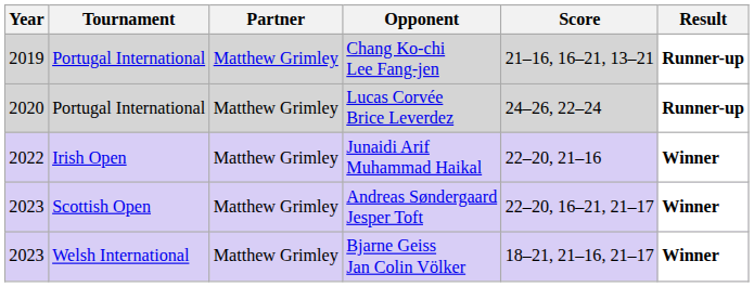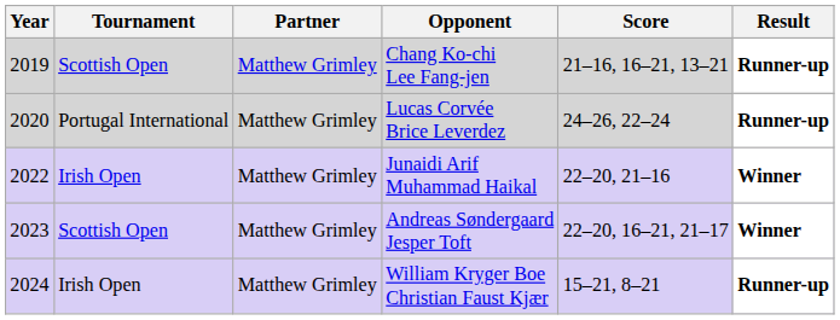 <table class="sortable wikitable" style="font-size: 90%;">
 <tr>
 <th>Year</th>
 <th>Tournament</th>
 <th>Partner</th>
 <th>Opponent</th>
 <th>Score</th>
 <th>Result</th>
 </tr>
 <tr style="background:#D5D5D5">
 <td align="center">2019</td>
-<td align="left"><a href='#'>Portugal International</a></td>
+<td align="left"><a href='#'>Scottish Open</a></td>
 <td align="left"> <a href='#'>Matthew Grimley</a></td>
 <td align="left"> <a href='#'>Chang Ko-chi</a><br> <a href='#'>Lee Fang-jen</a></td>
 <td align="left">21–16, 16–21, 13–21</td>
 <td style="text-align:left; background:white"> <strong>Runner-up</strong></td>
 </tr>
 <tr style="background:#D5D5D5">
 <td align="center">2020</td>
 <td align="left">Portugal International</td>
 <td align="left"> Matthew Grimley</td>
 <td align="left"> <a href='#'>Lucas Corvée</a><br> <a href='#'>Brice Leverdez</a></td>
 <td align="left">24–26, 22–24</td>
 <td style="text-align:left; background:white"> <strong>Runner-up</strong></td>
 </tr>
 <tr style="background:#D8CEF6">
 <td align="center">2022</td>
 <td align="left"><a href='#'>Irish Open</a></td>
 <td align="left"> Matthew Grimley</td>
 <td align="left"> <a href='#'>Junaidi Arif</a><br> <a href='#'>Muhammad Haikal</a></td>
 <td align="left">22–20, 21–16</td>
 <td style="text-align:left; background:white"> <strong>Winner</strong></td>
 </tr>
 <tr style="background:#D8CEF6">
 <td align="center">2023</td>
 <td align="left"><a href='#'>Scottish Open</a></td>
 <td align="left"> Matthew Grimley</td>
 <td align="left"> <a href='#'>Andreas Søndergaard</a><br> <a href='#'>Jesper Toft</a></td>
 <td align="left">22–20, 16–21, 21–17</td>
 <td style="text-align:left; background:white"> <strong>Winner</strong></td>
 </tr>
 <tr style="background:#D8CEF6">
-<td align="center">2023</td>
-<td align="left"><a href='#'>Welsh International</a></td>
+<td align="center">2024</td>
+<td align="left">Irish Open</td>
 <td align="left"> Matthew Grimley</td>
-<td align="left"> <a href='#'>Bjarne Geiss</a><br> <a href='#'>Jan Colin Völker</a></td>
-<td align="left">18–21, 21–16, 21–17</td>
-<td style="text-align:left; background:white"> <strong>Winner</strong></td>
+<td align="left"> <a href='#'>William Kryger Boe</a><br> <a href='#'>Christian Faust Kjær</a></td>
+<td align="left">15–21, 8–21</td>
+<td style="text-align:left; background:white"> <strong>Runner-up</strong></td>
 </tr>
 </table>
